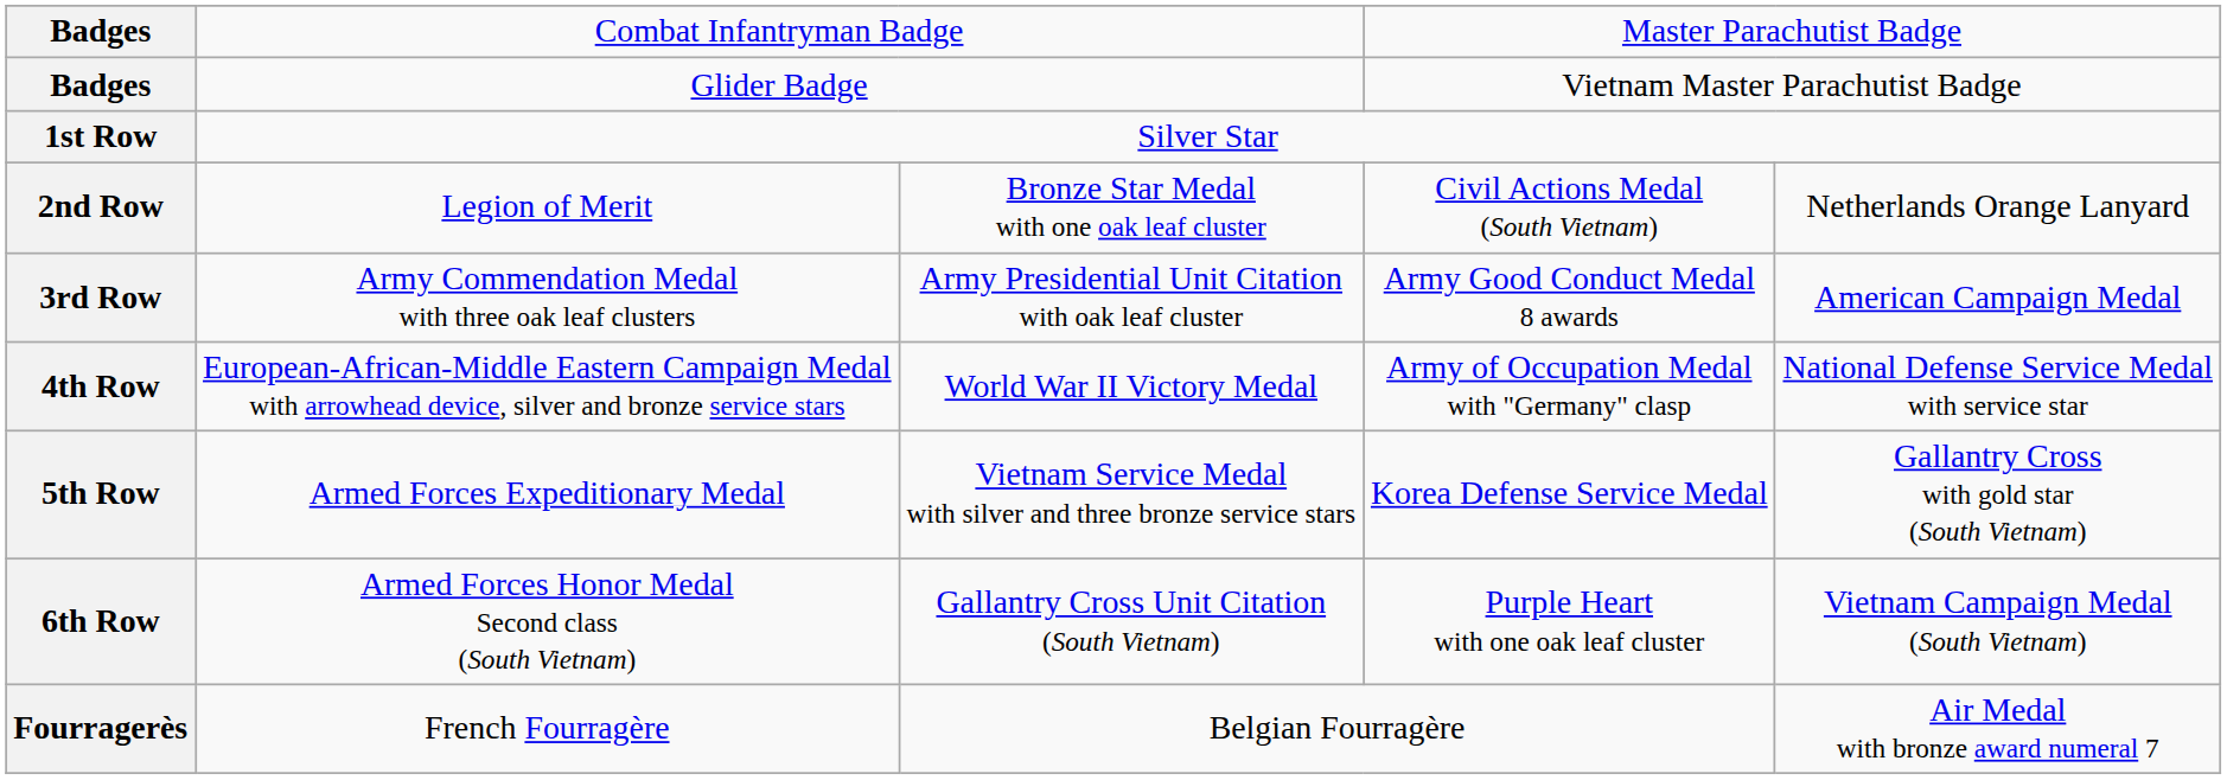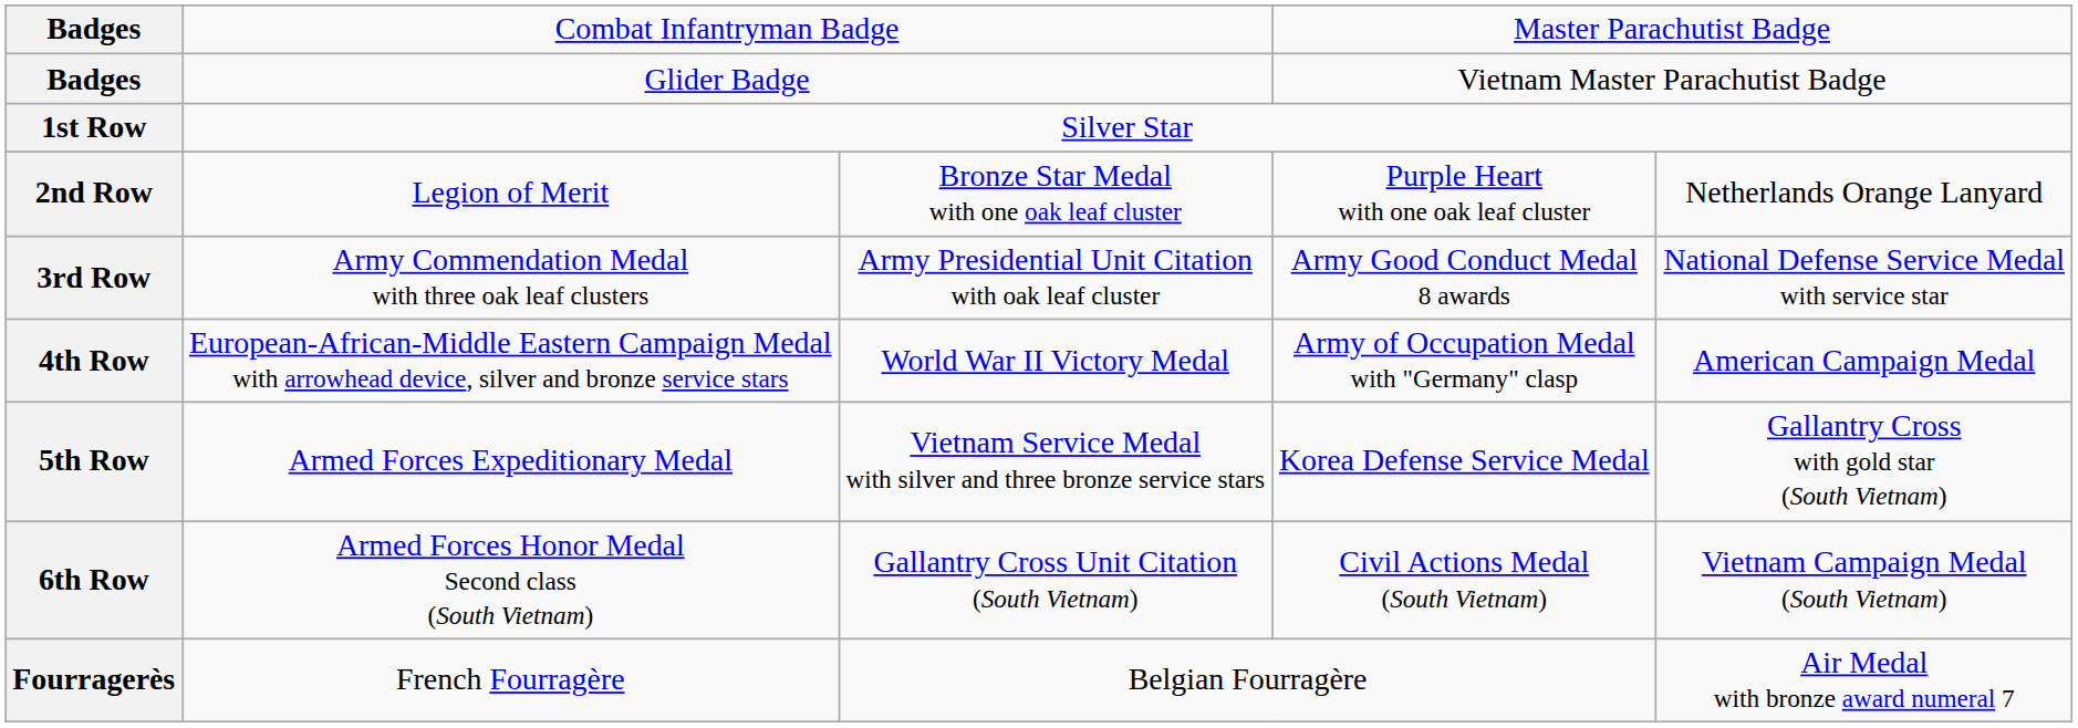 <table class="wikitable" style="margin-left: auto; margin-right: auto; text-align: center; margin-bottom: -1px;">
 <tr>
 <th>Badges</th>
 <td colspan="2"><a href='#'>Combat Infantryman Badge</a></td>
 <td colspan="2"><a href='#'>Master Parachutist Badge</a></td>
 </tr>
 <tr>
 <th>Badges</th>
 <td colspan="2"><a href='#'>Glider Badge</a></td>
 <td colspan="2">Vietnam Master Parachutist Badge</td>
 </tr>
 <tr>
 <th>1st Row</th>
 <td colspan="6"><a href='#'>Silver Star</a></td>
 </tr>
 <tr>
 <th>2nd Row</th>
 <td><a href='#'>Legion of Merit</a></td>
 <td><a href='#'>Bronze Star Medal</a> <br> <small>with one <a href='#'>oak leaf cluster</a></small></td>
-<td><a href='#'>Civil Actions Medal</a> <br> <small>(<em>South Vietnam</em>)</small></td>
+<td><a href='#'>Purple Heart</a> <br> <small>with one oak leaf cluster</small></td>
 <td colspan="1">Netherlands Orange Lanyard</td>
 </tr>
 <tr>
 <th>3rd Row</th>
 <td><a href='#'>Army Commendation Medal</a> <br> <small>with three oak leaf clusters</small></td>
 <td><a href='#'>Army Presidential Unit Citation</a> <br> <small>with oak leaf cluster</small></td>
 <td><a href='#'>Army Good Conduct Medal</a> <br> <small>8 awards</small></td>
-<td><a href='#'>American Campaign Medal</a></td>
+<td><a href='#'>National Defense Service Medal</a> <br> <small>with service star</small></td>
 </tr>
 <tr>
 <th>4th Row</th>
 <td><a href='#'>European-African-Middle Eastern Campaign Medal</a> <br> <small>with <a href='#'>arrowhead device</a>, silver and bronze <a href='#'>service stars</a></small></td>
 <td><a href='#'>World War II Victory Medal</a></td>
 <td><a href='#'>Army of Occupation Medal</a> <br> <small>with "Germany" clasp</small></td>
-<td><a href='#'>National Defense Service Medal</a> <br> <small>with service star</small></td>
+<td><a href='#'>American Campaign Medal</a></td>
 </tr>
 <tr>
 <th>5th Row</th>
 <td><a href='#'>Armed Forces Expeditionary Medal</a></td>
 <td><a href='#'>Vietnam Service Medal</a> <br> <small>with silver and three bronze service stars</small></td>
 <td><a href='#'>Korea Defense Service Medal</a></td>
 <td><a href='#'>Gallantry Cross</a> <br> <small>with gold star <br> (<em>South Vietnam</em>)</small></td>
 </tr>
 <tr>
 <th>6th Row</th>
 <td><a href='#'>Armed Forces Honor Medal</a> <br> <small>Second class <br> (<em>South Vietnam</em>)</small></td>
 <td><a href='#'>Gallantry Cross Unit Citation</a> <br> <small>(<em>South Vietnam</em>)</small></td>
-<td><a href='#'>Purple Heart</a> <br> <small>with one oak leaf cluster</small></td>
+<td><a href='#'>Civil Actions Medal</a> <br> <small>(<em>South Vietnam</em>)</small></td>
 <td><a href='#'>Vietnam Campaign Medal</a> <br> <small>(<em>South Vietnam</em>)</small></td>
 </tr>
 <tr>
 <th>Fourragerès</th>
 <td colspan="1">French <a href='#'>Fourragère</a></td>
 <td colspan="2">Belgian Fourragère</td>
 <td><a href='#'>Air Medal</a> <br> <small>with bronze <a href='#'>award numeral</a> 7</small></td>
 </tr>
 </table>
